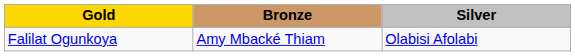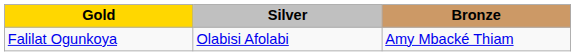 <table class="wikitable" style="text-align:left">
 <tr align="center">
 <td width=200 bgcolor=gold><strong>Gold</strong></td>
+<td width=200 bgcolor=silver><strong>Silver</strong></td>
 <td width=200 bgcolor=CC9966><strong>Bronze</strong></td>
-<td width=200 bgcolor=silver><strong>Silver</strong></td>
 </tr>
 <tr>
 <td><a href='#'>Falilat Ogunkoya</a><br><em></em></td>
+<td><a href='#'>Olabisi Afolabi</a><br><em></em></td>
 <td><a href='#'>Amy Mbacké Thiam</a><br><em></em></td>
-<td><a href='#'>Olabisi Afolabi</a><br><em></em></td>
 </tr>
 </table>
